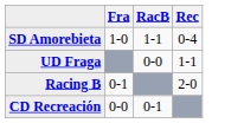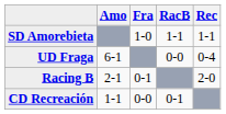 <table class="wikitable">
 <tr style="background:#eeeeee;">
 <td></td>
+<th><a href='#'>Amo</a></th>
 <th><a href='#'>Fra</a></th>
 <th><a href='#'>RacB</a></th>
 <th><a href='#'>Rec</a></th>
 </tr>
 <tr align=center>
 <td style="background:#eeeeee;" align=right><strong><a href='#'>SD Amorebieta</a></strong></td>
+<td style="background:#98A1B2"></td>
 <td>1-0</td>
 <td>1-1</td>
+<td>1-1</td>
+</tr>
+<tr align=center>
+<td style="background:#eeeeee;" align=right><strong><a href='#'>UD Fraga</a></strong></td>
+<td>6-1</td>
+<td style="background:#98A1B2"></td>
+<td>0-0</td>
 <td>0-4</td>
 </tr>
 <tr align=center>
-<td style="background:#eeeeee;" align=right><strong><a href='#'>UD Fraga</a></strong></td>
-<td style="background:#98A1B2"></td>
-<td>0-0</td>
-<td>1-1</td>
-</tr>
-<tr align=center>
 <td style="background:#eeeeee;" align=right><strong><a href='#'>Racing B</a></strong></td>
+<td>2-1</td>
 <td>0-1</td>
 <td style="background:#98A1B2"></td>
 <td>2-0</td>
 </tr>
 <tr align=center>
 <td style="background:#eeeeee;" align=right><strong><a href='#'>CD Recreación</a></strong></td>
+<td>1-1</td>
 <td>0-0</td>
 <td>0-1</td>
 <td style="background:#98A1B2"></td>
 </tr>
 </table>
